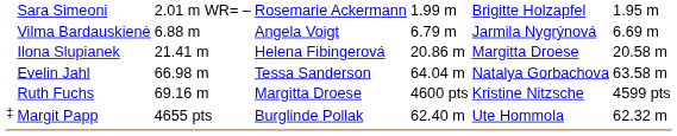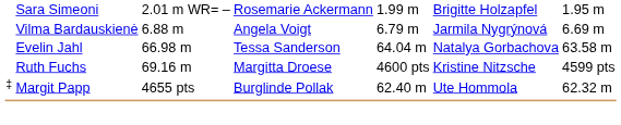 <table>
 <tr>
 <td></td>
 <td><a href='#'>Sara Simeoni</a><br></td>
 <td>2.01 m WR= – </td>
 <td><a href='#'>Rosemarie Ackermann</a><br></td>
 <td>1.99 m</td>
 <td><a href='#'>Brigitte Holzapfel</a><br></td>
 <td>1.95 m</td>
 </tr>
 <tr>
 <td> </td>
 <td><a href='#'>Vilma Bardauskienė</a><br></td>
 <td>6.88 m</td>
 <td><a href='#'>Angela Voigt</a><br></td>
 <td>6.79 m</td>
 <td><a href='#'>Jarmila Nygrýnová</a><br></td>
 <td>6.69 m</td>
-</tr>
-<tr>
-<td></td>
-<td><a href='#'>Ilona Slupianek</a><br></td>
-<td>21.41 m </td>
-<td><a href='#'>Helena Fibingerová</a><br></td>
-<td>20.86 m</td>
-<td><a href='#'>Margitta Droese</a><br></td>
-<td>20.58 m</td>
 </tr>
 <tr>
 <td></td>
 <td><a href='#'>Evelin Jahl</a><br></td>
 <td>66.98 m</td>
 <td><a href='#'>Tessa Sanderson</a><br></td>
 <td>64.04 m</td>
 <td><a href='#'>Natalya Gorbachova</a><br></td>
 <td>63.58 m</td>
 </tr>
 <tr>
 <td></td>
 <td><a href='#'>Ruth Fuchs</a><br></td>
 <td>69.16 m </td>
 <td><a href='#'>Margitta Droese</a><br></td>
 <td>4600 pts</td>
 <td><a href='#'>Kristine Nitzsche</a><br></td>
 <td>4599 pts</td>
 </tr>
 <tr>
 <td><sup>‡</sup></td>
 <td><a href='#'>Margit Papp</a><br></td>
 <td>4655 pts</td>
 <td><a href='#'>Burglinde Pollak</a><br></td>
 <td>62.40 m</td>
 <td><a href='#'>Ute Hommola</a><br></td>
 <td>62.32 m</td>
 </tr>
 <tr bgcolor= CC9966>
 <td colspan=7></td>
 </tr>
 </table>
